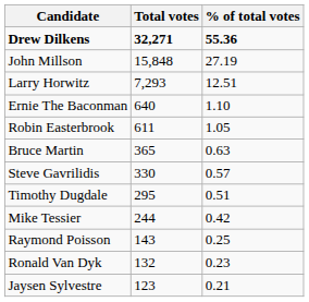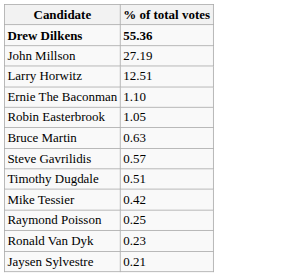 <table class="wikitable">
 <tr>
 <th>Candidate</th>
-<th>Total votes</th>
 <th>% of total votes</th>
 </tr>
 <tr>
 <td><strong>Drew Dilkens</strong></td>
-<td><strong>32,271</strong></td>
 <td><strong>55.36</strong></td>
 </tr>
 <tr>
 <td>John Millson</td>
-<td>15,848</td>
 <td>27.19</td>
 </tr>
 <tr>
 <td>Larry Horwitz</td>
-<td>7,293</td>
 <td>12.51</td>
 </tr>
 <tr>
 <td>Ernie The Baconman</td>
-<td>640</td>
 <td>1.10</td>
 </tr>
 <tr>
 <td>Robin Easterbrook</td>
-<td>611</td>
 <td>1.05</td>
 </tr>
 <tr>
 <td>Bruce Martin</td>
-<td>365</td>
 <td>0.63</td>
 </tr>
 <tr>
 <td>Steve Gavrilidis</td>
-<td>330</td>
 <td>0.57</td>
 </tr>
 <tr>
 <td>Timothy Dugdale</td>
-<td>295</td>
 <td>0.51</td>
 </tr>
 <tr>
 <td>Mike Tessier</td>
-<td>244</td>
 <td>0.42</td>
 </tr>
 <tr>
 <td>Raymond Poisson</td>
-<td>143</td>
 <td>0.25</td>
 </tr>
 <tr>
 <td>Ronald Van Dyk</td>
-<td>132</td>
 <td>0.23</td>
 </tr>
 <tr>
 <td>Jaysen Sylvestre</td>
-<td>123</td>
 <td>0.21</td>
 </tr>
 </table>
